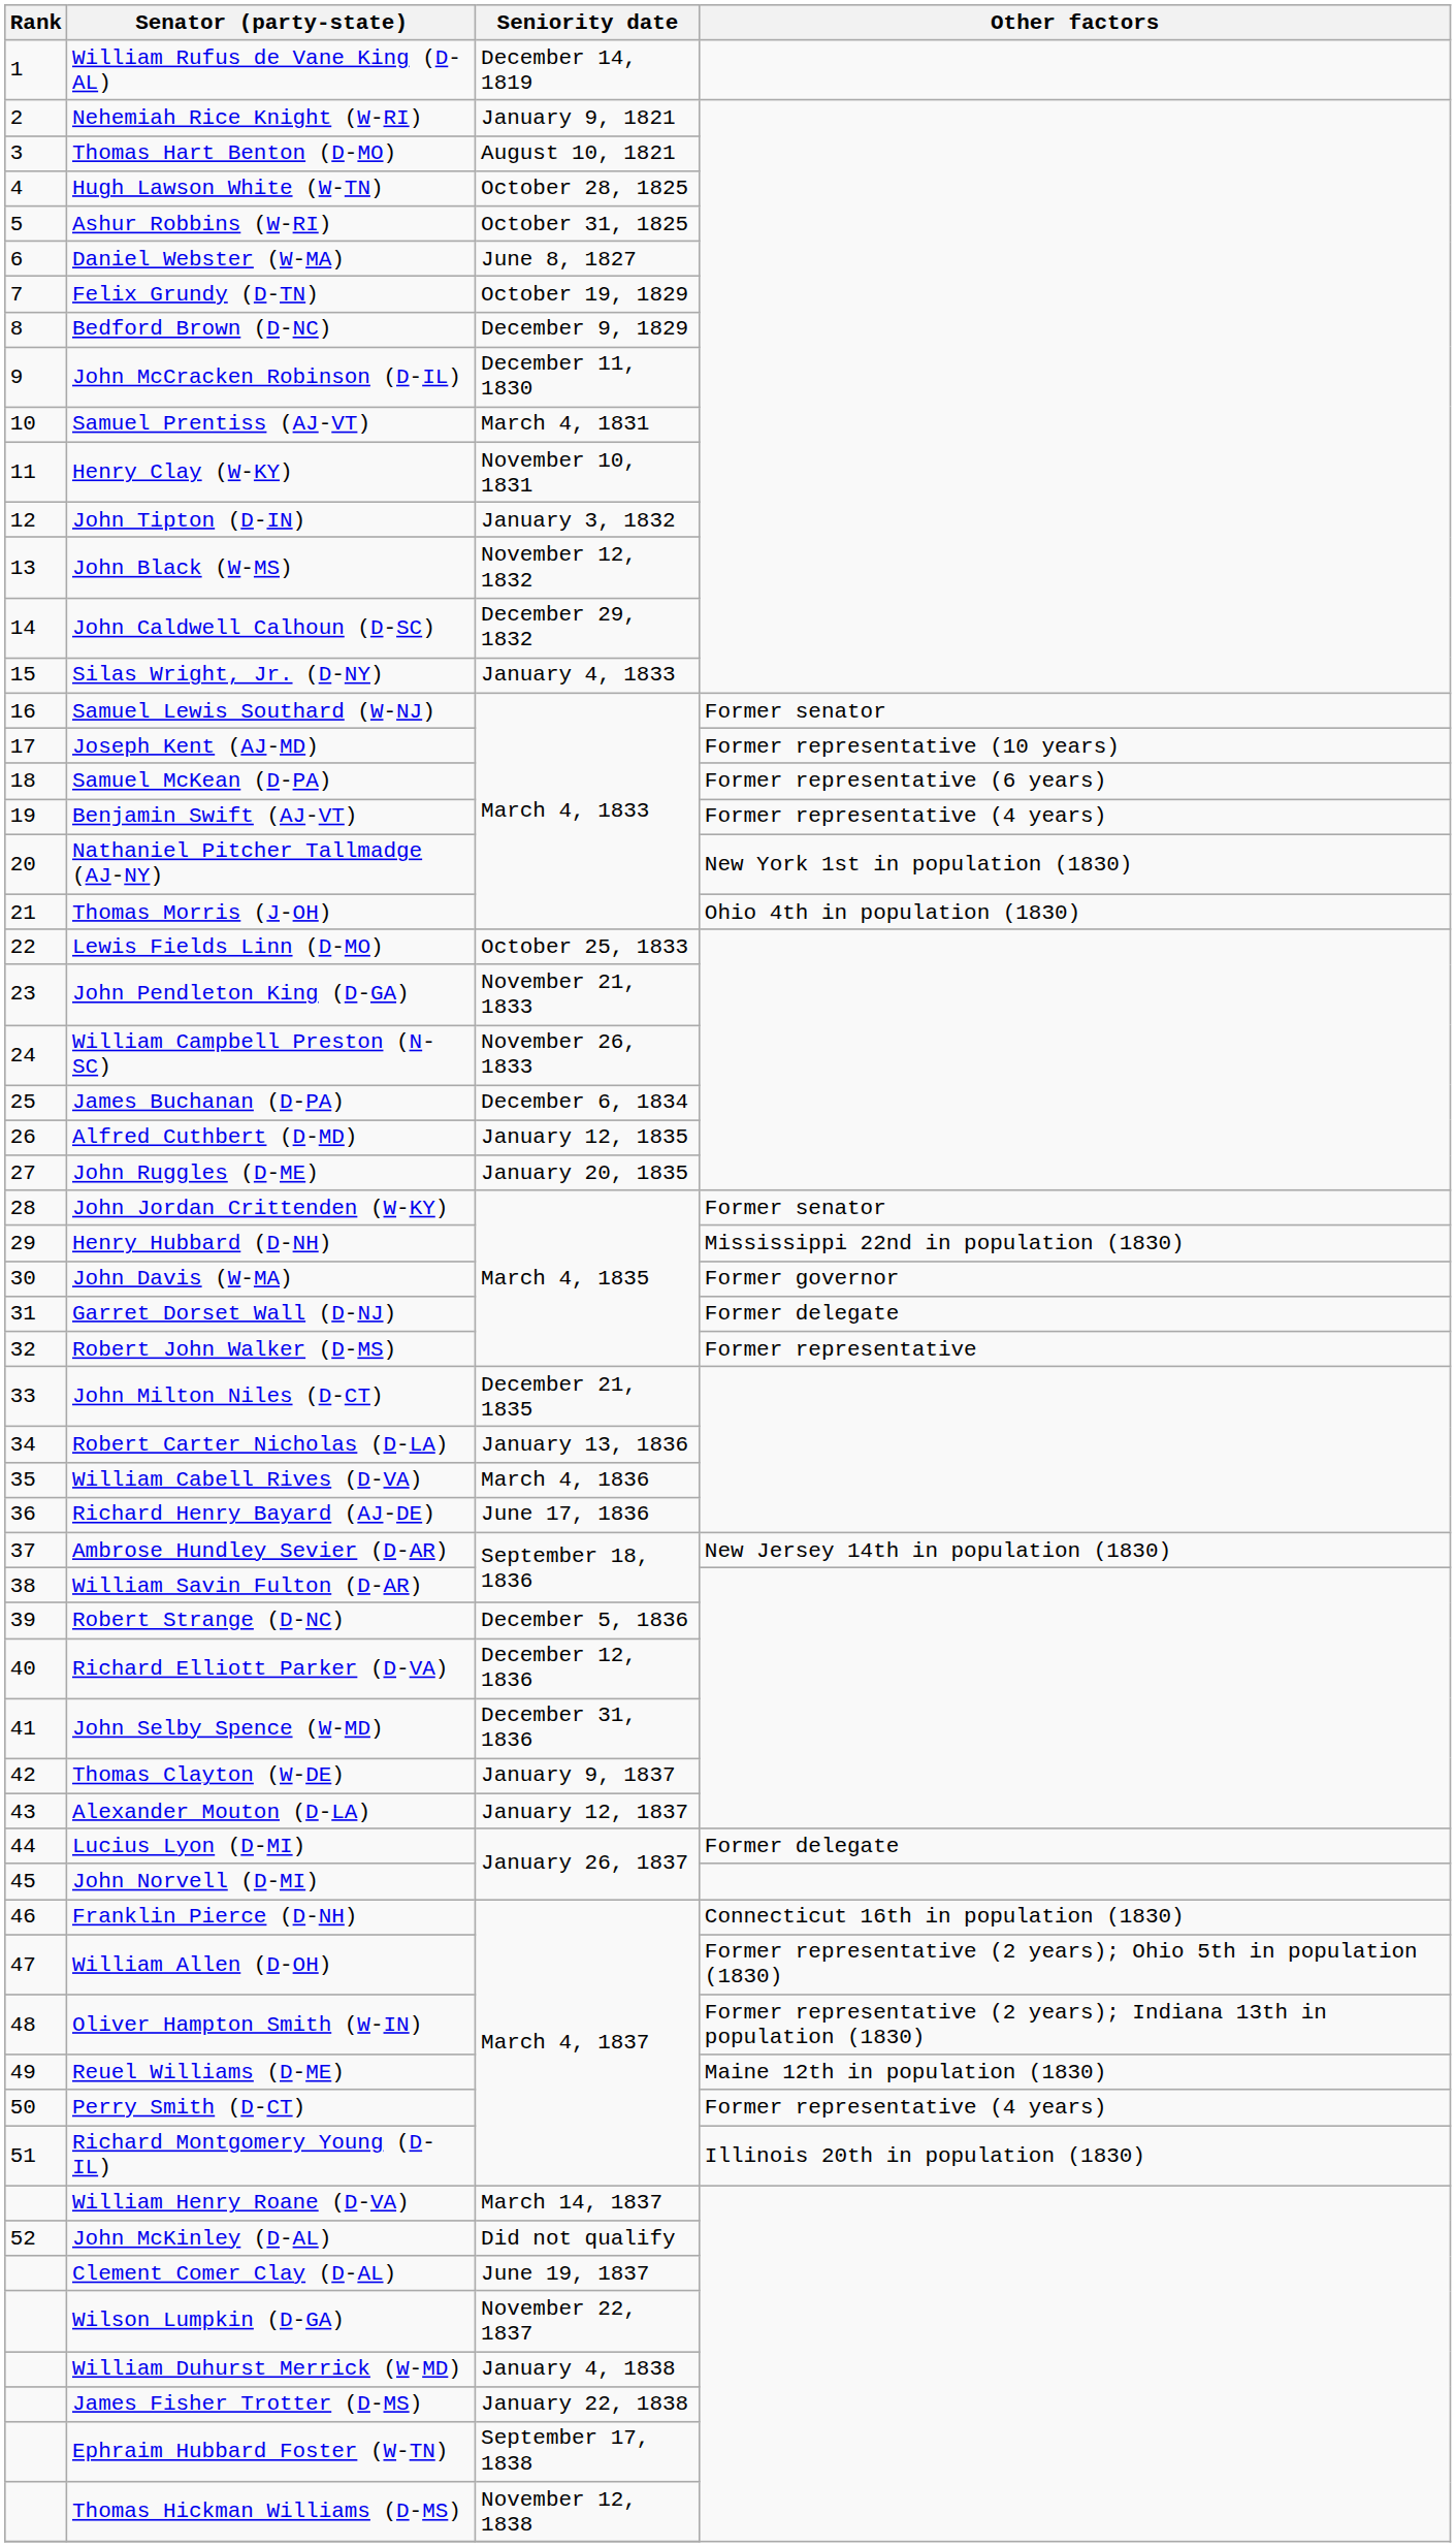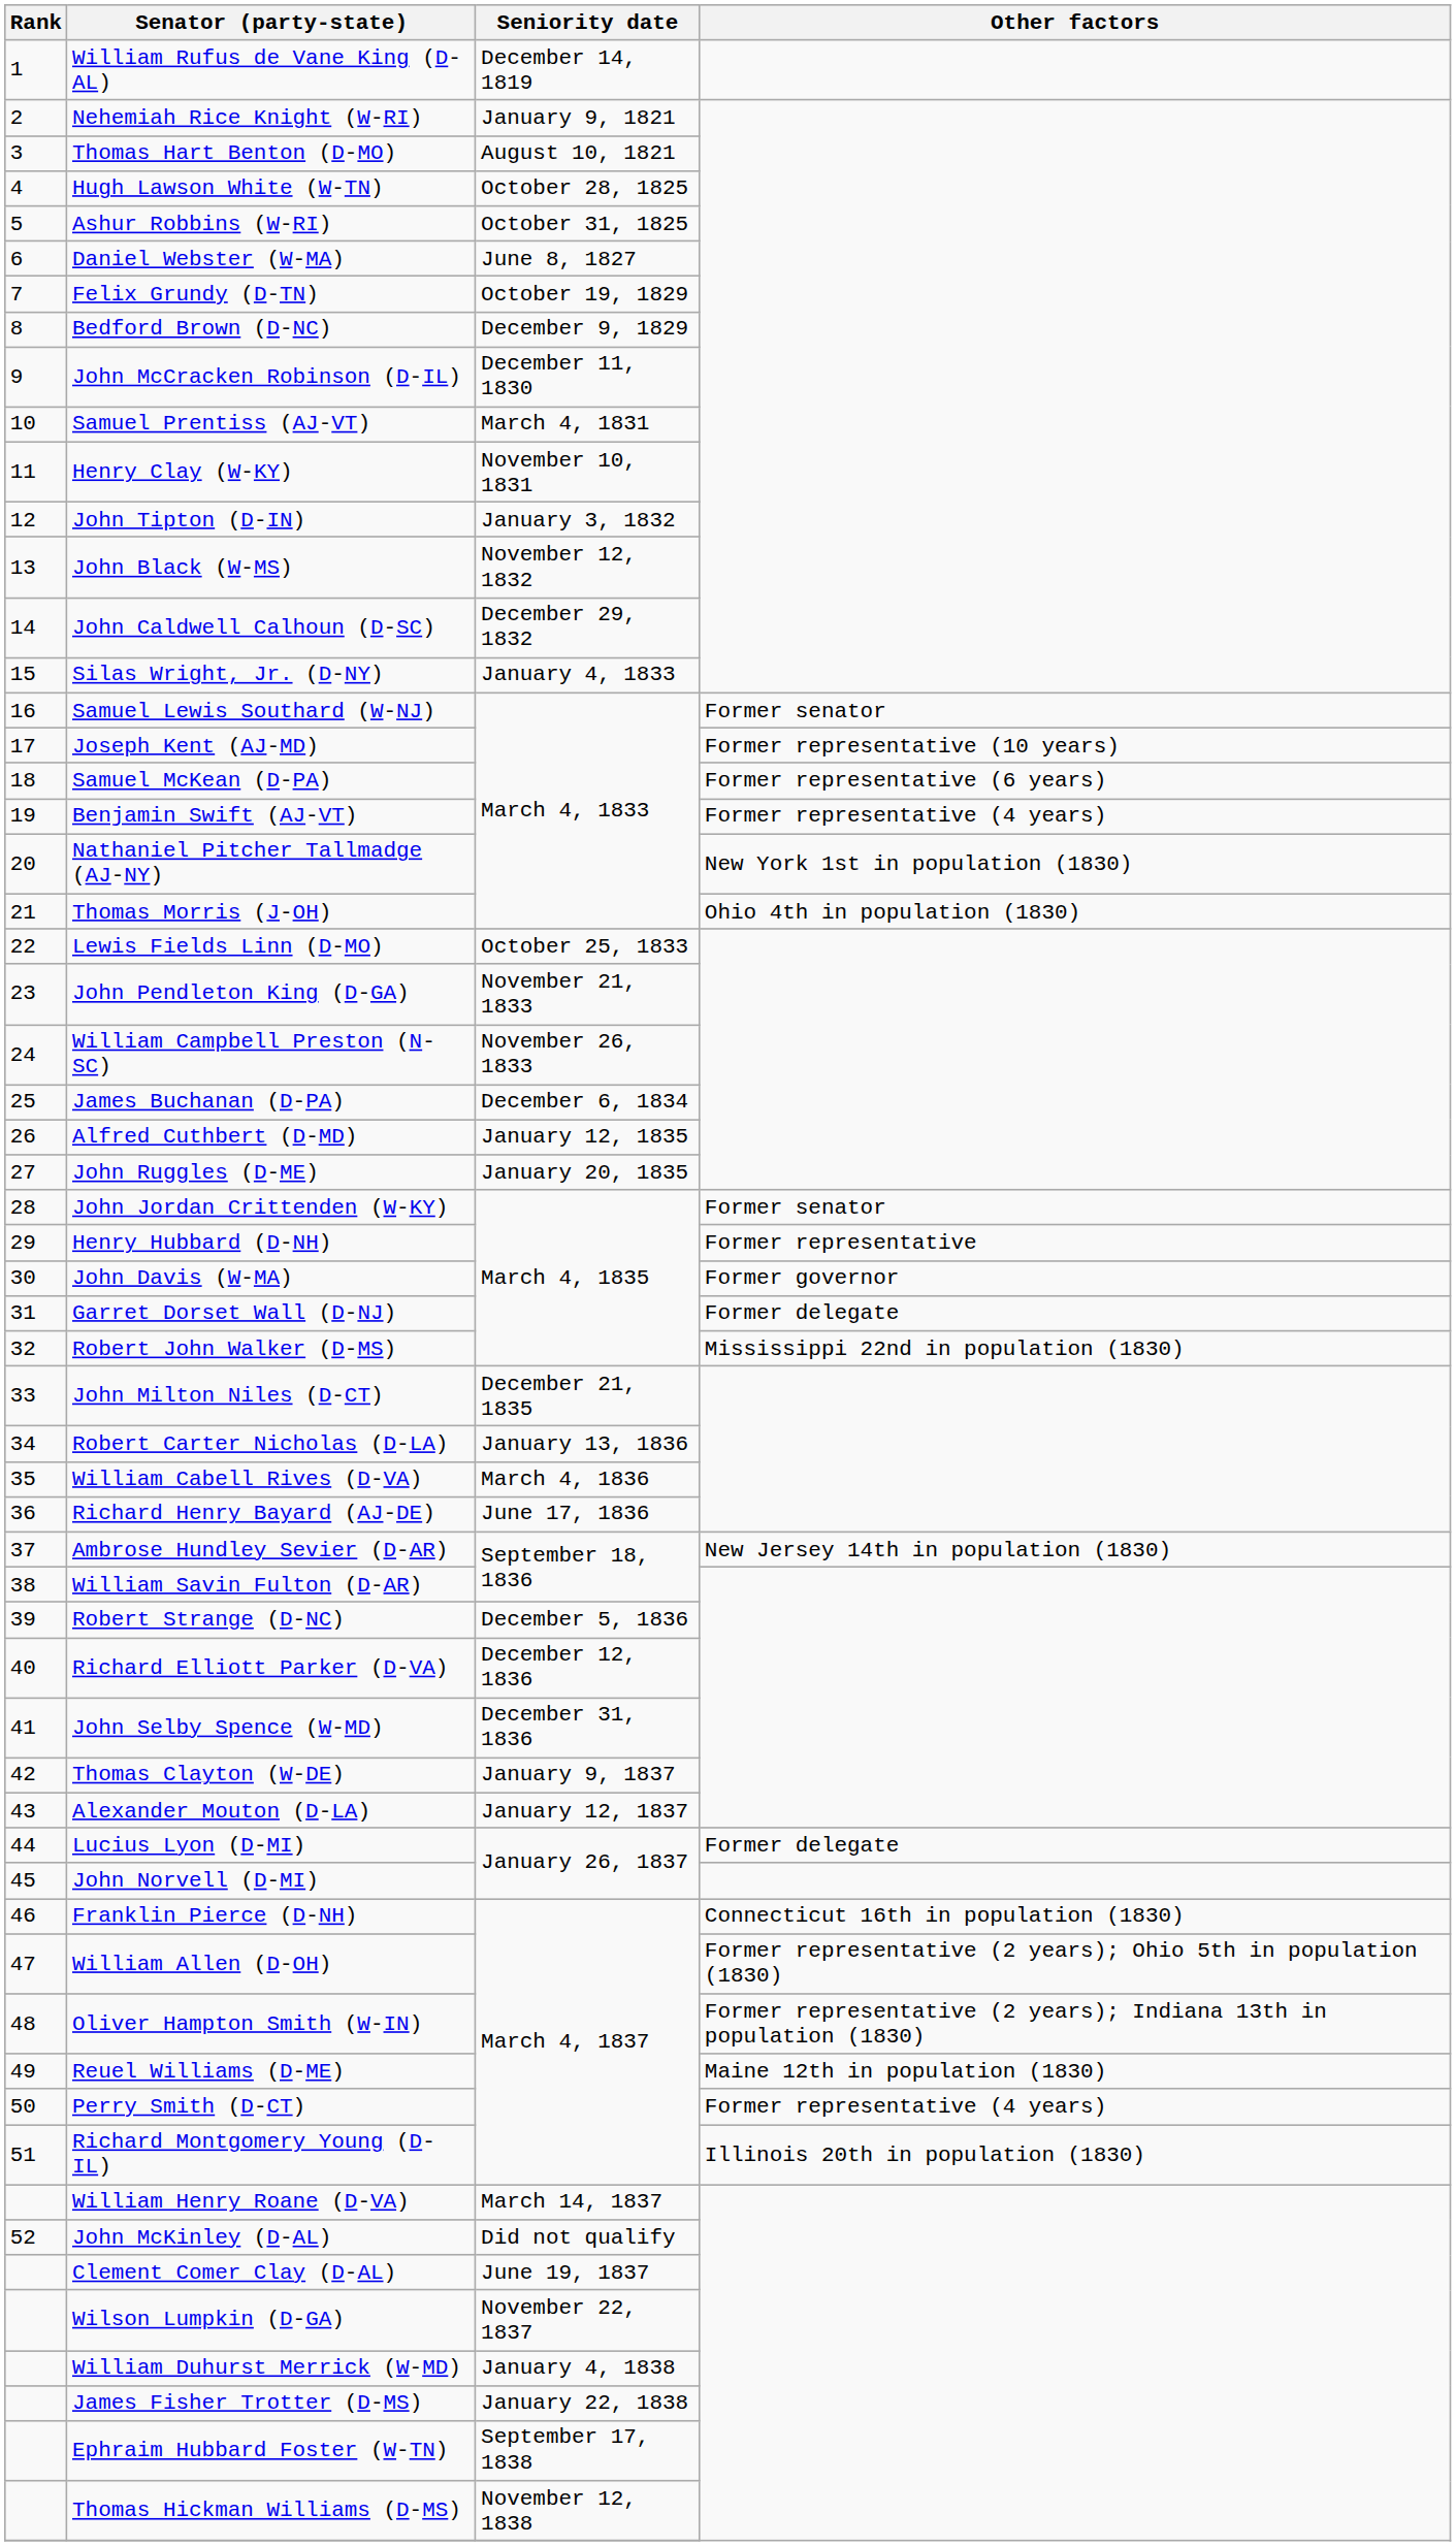 <table class=wikitable>
 <tr valign=bottom>
 <th>Rank</th>
 <th>Senator (party-state)</th>
 <th>Seniority date</th>
 <th>Other factors</th>
 </tr>
 <tr>
 <td>1</td>
 <td><a href='#'>William Rufus de Vane King</a> (<a href='#'>D</a>-<a href='#'>AL</a>)</td>
 <td>December 14, 1819</td>
 <td></td>
 </tr>
 <tr>
 <td>2</td>
 <td><a href='#'>Nehemiah Rice Knight</a> (<a href='#'>W</a>-<a href='#'>RI</a>)</td>
 <td>January 9, 1821</td>
 </tr>
 <tr>
 <td>3</td>
 <td><a href='#'>Thomas Hart Benton</a> (<a href='#'>D</a>-<a href='#'>MO</a>)</td>
 <td>August 10, 1821</td>
 </tr>
 <tr>
 <td>4</td>
 <td><a href='#'>Hugh Lawson White</a> (<a href='#'>W</a>-<a href='#'>TN</a>)</td>
 <td>October 28, 1825</td>
 </tr>
 <tr>
 <td>5</td>
 <td><a href='#'>Ashur Robbins</a> (<a href='#'>W</a>-<a href='#'>RI</a>)</td>
 <td>October 31, 1825</td>
 </tr>
 <tr>
 <td>6</td>
 <td><a href='#'>Daniel Webster</a> (<a href='#'>W</a>-<a href='#'>MA</a>)</td>
 <td>June 8, 1827</td>
 </tr>
 <tr>
 <td>7</td>
 <td><a href='#'>Felix Grundy</a> (<a href='#'>D</a>-<a href='#'>TN</a>)</td>
 <td>October 19, 1829</td>
 </tr>
 <tr>
 <td>8</td>
 <td><a href='#'>Bedford Brown</a> (<a href='#'>D</a>-<a href='#'>NC</a>)</td>
 <td>December 9, 1829</td>
 </tr>
 <tr>
 <td>9</td>
 <td><a href='#'>John McCracken Robinson</a> (<a href='#'>D</a>-<a href='#'>IL</a>)</td>
 <td>December 11, 1830</td>
 </tr>
 <tr>
 <td>10</td>
 <td><a href='#'>Samuel Prentiss</a> (<a href='#'>AJ</a>-<a href='#'>VT</a>)</td>
 <td>March 4, 1831</td>
 </tr>
 <tr>
 <td>11</td>
 <td><a href='#'>Henry Clay</a> (<a href='#'>W</a>-<a href='#'>KY</a>)</td>
 <td>November 10, 1831</td>
 </tr>
 <tr>
 <td>12</td>
 <td><a href='#'>John Tipton</a> (<a href='#'>D</a>-<a href='#'>IN</a>)</td>
 <td>January 3, 1832</td>
 </tr>
 <tr>
 <td>13</td>
 <td><a href='#'>John Black</a> (<a href='#'>W</a>-<a href='#'>MS</a>)</td>
 <td>November 12, 1832</td>
 </tr>
 <tr>
 <td>14</td>
 <td><a href='#'>John Caldwell Calhoun</a> (<a href='#'>D</a>-<a href='#'>SC</a>)</td>
 <td>December 29, 1832</td>
 </tr>
 <tr>
 <td>15</td>
 <td><a href='#'>Silas Wright, Jr.</a> (<a href='#'>D</a>-<a href='#'>NY</a>)</td>
 <td>January 4, 1833</td>
 </tr>
 <tr>
 <td>16</td>
 <td><a href='#'>Samuel Lewis Southard</a> (<a href='#'>W</a>-<a href='#'>NJ</a>)</td>
 <td rowspan=6>March 4, 1833</td>
 <td>Former senator</td>
 </tr>
 <tr>
 <td>17</td>
 <td><a href='#'>Joseph Kent</a> (<a href='#'>AJ</a>-<a href='#'>MD</a>)</td>
 <td>Former representative (10 years)</td>
 </tr>
 <tr>
 <td>18</td>
 <td><a href='#'>Samuel McKean</a> (<a href='#'>D</a>-<a href='#'>PA</a>)</td>
 <td>Former representative (6 years)</td>
 </tr>
 <tr>
 <td>19</td>
 <td><a href='#'>Benjamin Swift</a> (<a href='#'>AJ</a>-<a href='#'>VT</a>)</td>
 <td>Former representative (4 years)</td>
 </tr>
 <tr>
 <td>20</td>
 <td><a href='#'>Nathaniel Pitcher Tallmadge</a> (<a href='#'>AJ</a>-<a href='#'>NY</a>)</td>
 <td>New York 1st in population (1830)</td>
 </tr>
 <tr>
 <td>21</td>
 <td><a href='#'>Thomas Morris</a> (<a href='#'>J</a>-<a href='#'>OH</a>)</td>
 <td>Ohio 4th in population (1830)</td>
 </tr>
 <tr>
 <td>22</td>
 <td><a href='#'>Lewis Fields Linn</a> (<a href='#'>D</a>-<a href='#'>MO</a>)</td>
 <td>October 25, 1833</td>
 </tr>
 <tr>
 <td>23</td>
 <td><a href='#'>John Pendleton King</a> (<a href='#'>D</a>-<a href='#'>GA</a>)</td>
 <td>November 21, 1833</td>
 </tr>
 <tr>
 <td>24</td>
 <td><a href='#'>William Campbell Preston</a> (<a href='#'>N</a>-<a href='#'>SC</a>)</td>
 <td>November 26, 1833</td>
 </tr>
 <tr>
 <td>25</td>
 <td><a href='#'>James Buchanan</a> (<a href='#'>D</a>-<a href='#'>PA</a>)</td>
 <td>December 6, 1834</td>
 </tr>
 <tr>
 <td>26</td>
 <td><a href='#'>Alfred Cuthbert</a> (<a href='#'>D</a>-<a href='#'>MD</a>)</td>
 <td>January 12, 1835</td>
 </tr>
 <tr>
 <td>27</td>
 <td><a href='#'>John Ruggles</a> (<a href='#'>D</a>-<a href='#'>ME</a>)</td>
 <td>January 20, 1835</td>
 </tr>
 <tr>
 <td>28</td>
 <td><a href='#'>John Jordan Crittenden</a> (<a href='#'>W</a>-<a href='#'>KY</a>)</td>
 <td rowspan=5>March 4, 1835</td>
 <td>Former senator</td>
 </tr>
 <tr>
 <td>29</td>
 <td><a href='#'>Henry Hubbard</a> (<a href='#'>D</a>-<a href='#'>NH</a>)</td>
-<td>Mississippi 22nd in population (1830)</td>
+<td>Former representative</td>
 </tr>
 <tr>
 <td>30</td>
 <td><a href='#'>John Davis</a> (<a href='#'>W</a>-<a href='#'>MA</a>)</td>
 <td>Former governor</td>
 </tr>
 <tr>
 <td>31</td>
 <td><a href='#'>Garret Dorset Wall</a> (<a href='#'>D</a>-<a href='#'>NJ</a>)</td>
 <td>Former delegate</td>
 </tr>
 <tr>
 <td>32</td>
 <td><a href='#'>Robert John Walker</a> (<a href='#'>D</a>-<a href='#'>MS</a>)</td>
-<td>Former representative</td>
+<td>Mississippi 22nd in population (1830)</td>
 </tr>
 <tr>
 <td>33</td>
 <td><a href='#'>John Milton Niles</a> (<a href='#'>D</a>-<a href='#'>CT</a>)</td>
 <td>December 21, 1835</td>
 </tr>
 <tr>
 <td>34</td>
 <td><a href='#'>Robert Carter Nicholas</a> (<a href='#'>D</a>-<a href='#'>LA</a>)</td>
 <td>January 13, 1836</td>
 </tr>
 <tr>
 <td>35</td>
 <td><a href='#'>William Cabell Rives</a> (<a href='#'>D</a>-<a href='#'>VA</a>)</td>
 <td>March 4, 1836</td>
 </tr>
 <tr>
 <td>36</td>
 <td><a href='#'>Richard Henry Bayard</a> (<a href='#'>AJ</a>-<a href='#'>DE</a>)</td>
 <td>June 17, 1836</td>
 </tr>
 <tr>
 <td>37</td>
 <td><a href='#'>Ambrose Hundley Sevier</a> (<a href='#'>D</a>-<a href='#'>AR</a>)</td>
 <td rowspan=2>September 18, 1836</td>
 <td>New Jersey 14th in population (1830)</td>
 </tr>
 <tr>
 <td>38</td>
 <td><a href='#'>William Savin Fulton</a> (<a href='#'>D</a>-<a href='#'>AR</a>)</td>
 </tr>
 <tr>
 <td>39</td>
 <td><a href='#'>Robert Strange</a> (<a href='#'>D</a>-<a href='#'>NC</a>)</td>
 <td>December 5, 1836</td>
 </tr>
 <tr>
 <td>40</td>
 <td><a href='#'>Richard Elliott Parker</a> (<a href='#'>D</a>-<a href='#'>VA</a>)</td>
 <td>December 12, 1836</td>
 </tr>
 <tr>
 <td>41</td>
 <td><a href='#'>John Selby Spence</a> (<a href='#'>W</a>-<a href='#'>MD</a>)</td>
 <td>December 31, 1836</td>
 </tr>
 <tr>
 <td>42</td>
 <td><a href='#'>Thomas Clayton</a> (<a href='#'>W</a>-<a href='#'>DE</a>)</td>
 <td>January 9, 1837</td>
 </tr>
 <tr>
 <td>43</td>
 <td><a href='#'>Alexander Mouton</a> (<a href='#'>D</a>-<a href='#'>LA</a>)</td>
 <td>January 12, 1837</td>
 </tr>
 <tr>
 <td>44</td>
 <td><a href='#'>Lucius Lyon</a> (<a href='#'>D</a>-<a href='#'>MI</a>)</td>
 <td rowspan=2>January 26, 1837</td>
 <td>Former delegate</td>
 </tr>
 <tr>
 <td>45</td>
 <td><a href='#'>John Norvell</a> (<a href='#'>D</a>-<a href='#'>MI</a>)</td>
 </tr>
 <tr>
 <td>46</td>
 <td><a href='#'>Franklin Pierce</a> (<a href='#'>D</a>-<a href='#'>NH</a>)</td>
 <td rowspan=6>March 4, 1837</td>
 <td>Connecticut 16th in population (1830)</td>
 </tr>
 <tr>
 <td>47</td>
 <td><a href='#'>William Allen</a> (<a href='#'>D</a>-<a href='#'>OH</a>)</td>
 <td>Former representative (2 years); Ohio 5th in population (1830)</td>
 </tr>
 <tr>
 <td>48</td>
 <td><a href='#'>Oliver Hampton Smith</a> (<a href='#'>W</a>-<a href='#'>IN</a>)</td>
 <td>Former representative (2 years); Indiana 13th in population (1830)</td>
 </tr>
 <tr>
 <td>49</td>
 <td><a href='#'>Reuel Williams</a> (<a href='#'>D</a>-<a href='#'>ME</a>)</td>
 <td>Maine 12th in population (1830)</td>
 </tr>
 <tr>
 <td>50</td>
 <td><a href='#'>Perry Smith</a> (<a href='#'>D</a>-<a href='#'>CT</a>)</td>
 <td>Former representative (4 years)</td>
 </tr>
 <tr>
 <td>51</td>
 <td><a href='#'>Richard Montgomery Young</a> (<a href='#'>D</a>-<a href='#'>IL</a>)</td>
 <td>Illinois 20th in population (1830)</td>
 </tr>
 <tr>
 <td></td>
 <td><a href='#'>William Henry Roane</a> (<a href='#'>D</a>-<a href='#'>VA</a>)</td>
 <td>March 14, 1837</td>
 </tr>
 <tr>
 <td>52</td>
 <td><a href='#'>John McKinley</a> (<a href='#'>D</a>-<a href='#'>AL</a>)</td>
 <td>Did not qualify</td>
 </tr>
 <tr>
 <td></td>
 <td><a href='#'>Clement Comer Clay</a> (<a href='#'>D</a>-<a href='#'>AL</a>)</td>
 <td>June 19, 1837</td>
 </tr>
 <tr>
 <td></td>
 <td><a href='#'>Wilson Lumpkin</a> (<a href='#'>D</a>-<a href='#'>GA</a>)</td>
 <td>November 22, 1837</td>
 </tr>
 <tr>
 <td></td>
 <td><a href='#'>William Duhurst Merrick</a> (<a href='#'>W</a>-<a href='#'>MD</a>)</td>
 <td>January 4, 1838</td>
 </tr>
 <tr>
 <td></td>
 <td><a href='#'>James Fisher Trotter</a> (<a href='#'>D</a>-<a href='#'>MS</a>)</td>
 <td>January 22, 1838</td>
 </tr>
 <tr>
 <td></td>
 <td><a href='#'>Ephraim Hubbard Foster</a> (<a href='#'>W</a>-<a href='#'>TN</a>)</td>
 <td>September 17, 1838</td>
 </tr>
 <tr>
 <td></td>
 <td><a href='#'>Thomas Hickman Williams</a> (<a href='#'>D</a>-<a href='#'>MS</a>)</td>
 <td>November 12, 1838</td>
 </tr>
 <tr>
 </tr>
 </table>
